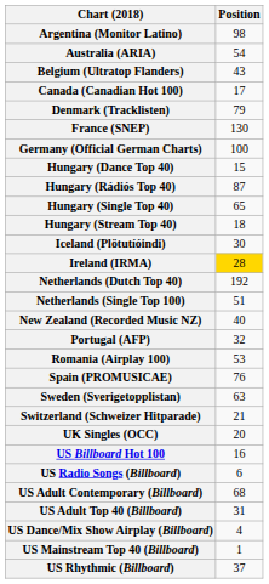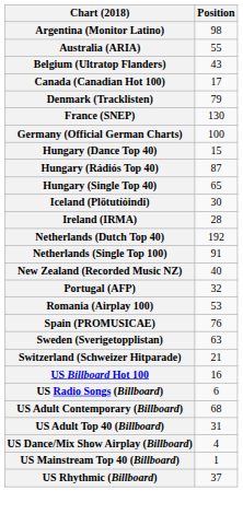 <table class="wikitable sortable plainrowheaders" style="text-align:center">
 <tr>
 <th scope="col">Chart (2018)</th>
 <th scope="col">Position</th>
 </tr>
 <tr>
 <th scope="row">Argentina (Monitor Latino)</th>
 <td>98</td>
 </tr>
 <tr>
 <th scope="row">Australia (ARIA)</th>
-<td>54</td>
+<td>55</td>
 </tr>
 <tr>
 <th scope="row">Belgium (Ultratop Flanders)</th>
 <td>43</td>
 </tr>
 <tr>
 <th scope="row">Canada (Canadian Hot 100)</th>
 <td>17</td>
 </tr>
 <tr>
 <th scope="row">Denmark (Tracklisten)</th>
 <td>79</td>
 </tr>
 <tr>
 <th scope="row">France (SNEP)</th>
 <td>130</td>
 </tr>
 <tr>
 <th scope="row">Germany (Official German Charts)</th>
 <td>100</td>
 </tr>
 <tr>
 <th scope="row">Hungary (Dance Top 40)</th>
 <td>15</td>
 </tr>
 <tr>
 <th scope="row">Hungary (Rádiós Top 40)</th>
 <td>87</td>
 </tr>
 <tr>
 <th scope="row">Hungary (Single Top 40)</th>
 <td>65</td>
 </tr>
 <tr>
-<th scope="row">Hungary (Stream Top 40)</th>
-<td>18</td>
-</tr>
-<tr>
 <th scope="row">Iceland (Plötutíóindi)</th>
 <td>30</td>
 </tr>
 <tr>
 <th scope="row">Ireland (IRMA)</th>
-<td style="background: gold;">28</td>
+<td>28</td>
 </tr>
 <tr>
 <th scope="row">Netherlands (Dutch Top 40)</th>
 <td>192</td>
 </tr>
 <tr>
 <th scope="row">Netherlands (Single Top 100)</th>
-<td>51</td>
+<td>91</td>
 </tr>
 <tr>
 <th scope="row">New Zealand (Recorded Music NZ)</th>
 <td>40</td>
 </tr>
 <tr>
 <th scope="row">Portugal (AFP)</th>
 <td>32</td>
 </tr>
 <tr>
 <th scope="row">Romania (Airplay 100)</th>
 <td>53</td>
 </tr>
 <tr>
 <th scope="row">Spain (PROMUSICAE)</th>
 <td>76</td>
 </tr>
 <tr>
 <th scope="row">Sweden (Sverigetopplistan)</th>
 <td>63</td>
 </tr>
 <tr>
 <th scope="row">Switzerland (Schweizer Hitparade)</th>
 <td>21</td>
-</tr>
-<tr>
-<th scope="row">UK Singles (OCC)</th>
-<td>20</td>
 </tr>
 <tr>
 <th scope="row"><a href='#'>US <em>Billboard</em> Hot 100</a></th>
 <td>16</td>
 </tr>
 <tr>
 <th scope="row">US <a href='#'>Radio Songs</a> (<em>Billboard</em>)</th>
 <td>6</td>
 </tr>
 <tr>
 <th scope="row">US Adult Contemporary (<em>Billboard</em>)</th>
 <td>68</td>
 </tr>
 <tr>
 <th scope="row">US Adult Top 40 (<em>Billboard</em>)</th>
 <td>31</td>
 </tr>
 <tr>
 <th scope="row">US Dance/Mix Show Airplay (<em>Billboard</em>)</th>
 <td>4</td>
 </tr>
 <tr>
 <th scope="row">US Mainstream Top 40 (<em>Billboard</em>)</th>
 <td>1</td>
 </tr>
 <tr>
 <th scope="row">US Rhythmic (<em>Billboard</em>)</th>
 <td>37</td>
 </tr>
 </table>
